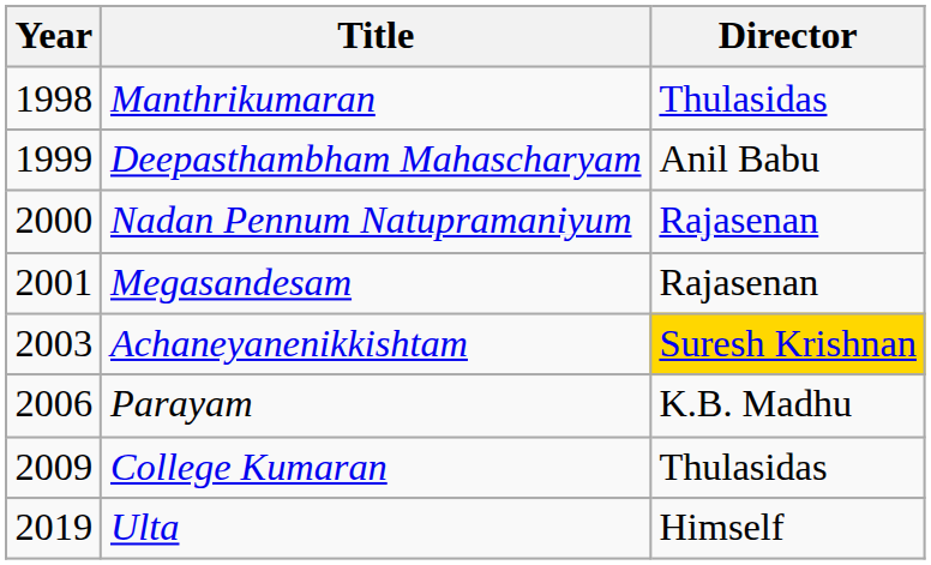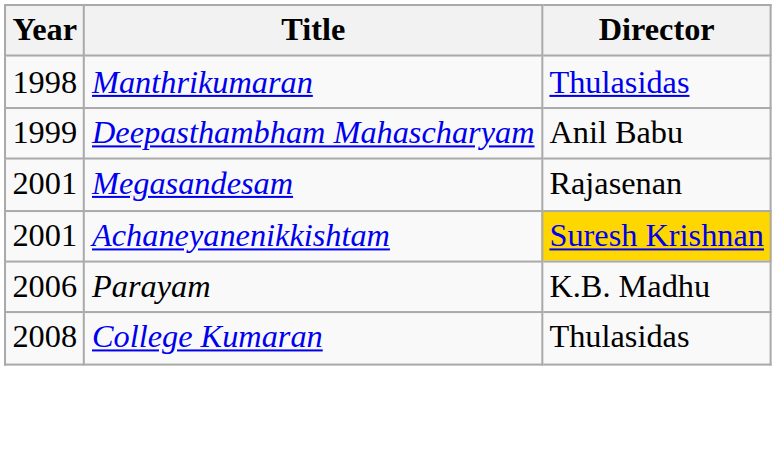 <table class="wikitable sortable">
 <tr>
 <th>Year</th>
 <th>Title</th>
 <th>Director</th>
 </tr>
 <tr>
 <td>1998</td>
 <td><em><a href='#'>Manthrikumaran</a></em></td>
 <td><a href='#'>Thulasidas</a></td>
 </tr>
 <tr>
 <td>1999</td>
 <td><em><a href='#'>Deepasthambham Mahascharyam</a></em></td>
 <td>Anil Babu</td>
 </tr>
 <tr>
-<td>2000</td>
-<td><em><a href='#'>Nadan Pennum Natupramaniyum</a></em></td>
-<td><a href='#'>Rajasenan</a></td>
-</tr>
-<tr>
 <td>2001</td>
 <td><em><a href='#'>Megasandesam</a></em></td>
 <td>Rajasenan</td>
 </tr>
 <tr>
-<td>2003</td>
+<td>2001</td>
 <td><em><a href='#'>Achaneyanenikkishtam</a></em></td>
 <td style="background: gold;"><a href='#'>Suresh Krishnan</a></td>
 </tr>
 <tr>
 <td>2006</td>
 <td><em>Parayam</em></td>
 <td>K.B. Madhu</td>
 </tr>
 <tr>
-<td>2009</td>
+<td>2008</td>
 <td><em><a href='#'>College Kumaran</a></em></td>
 <td>Thulasidas</td>
 </tr>
-<tr>
-<td>2019</td>
-<td><em><a href='#'>Ulta</a></em></td>
-<td>Himself</td>
-</tr>
 </table>
